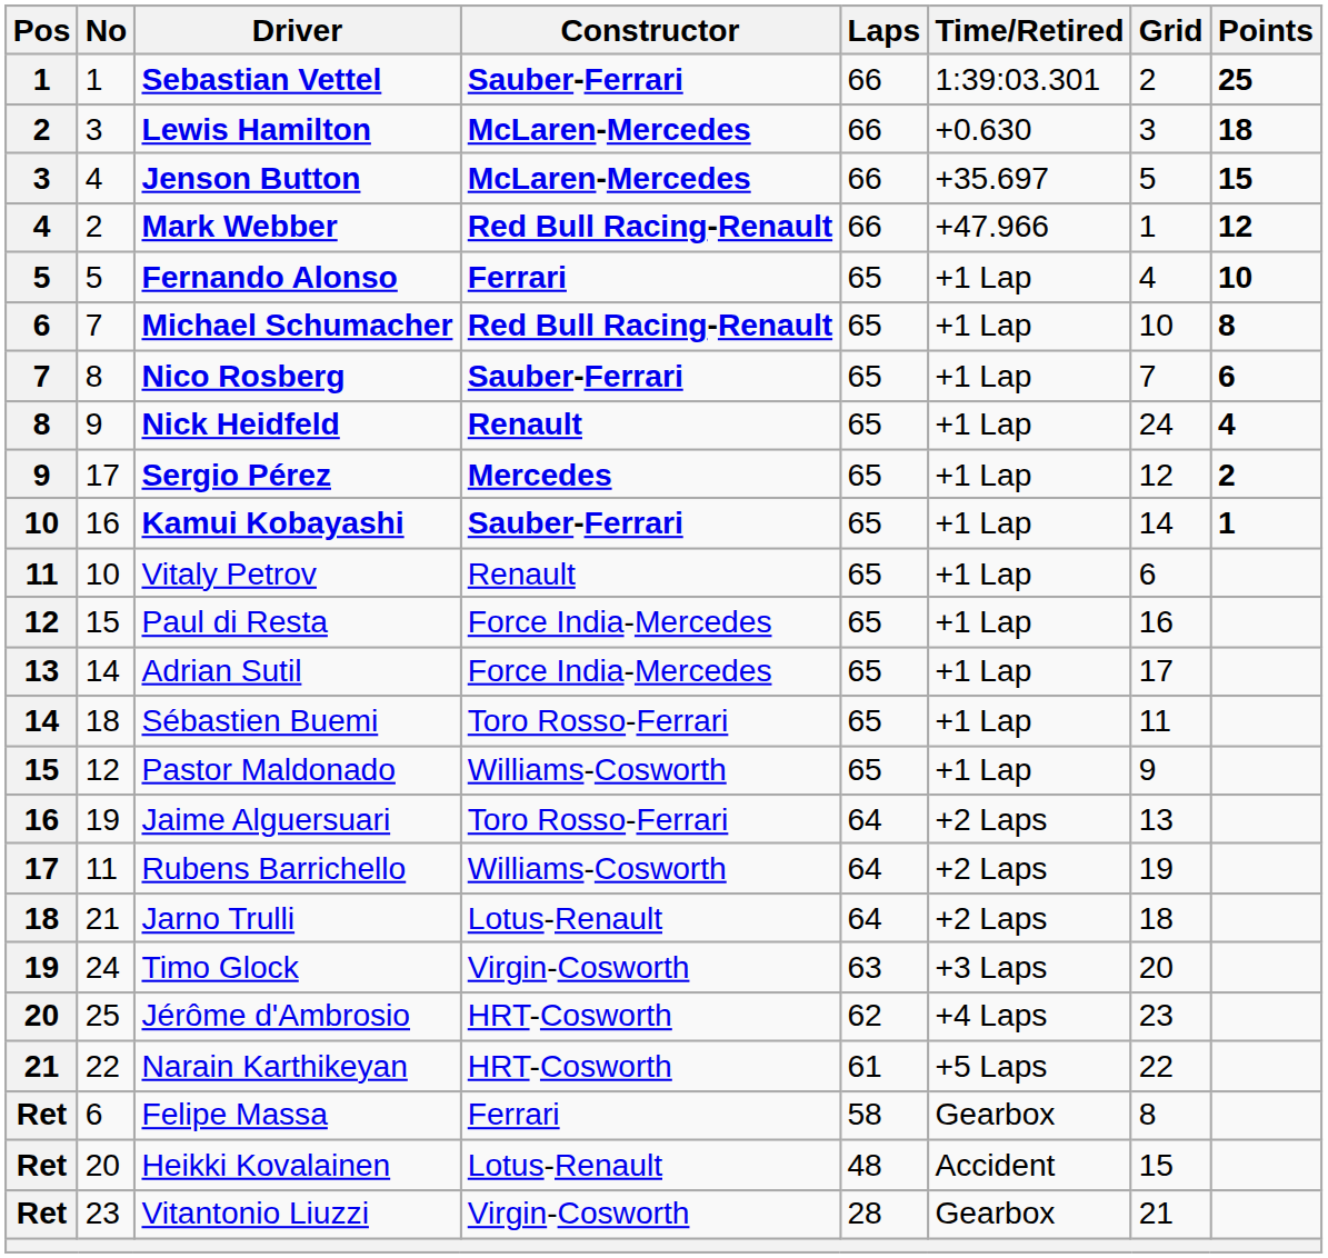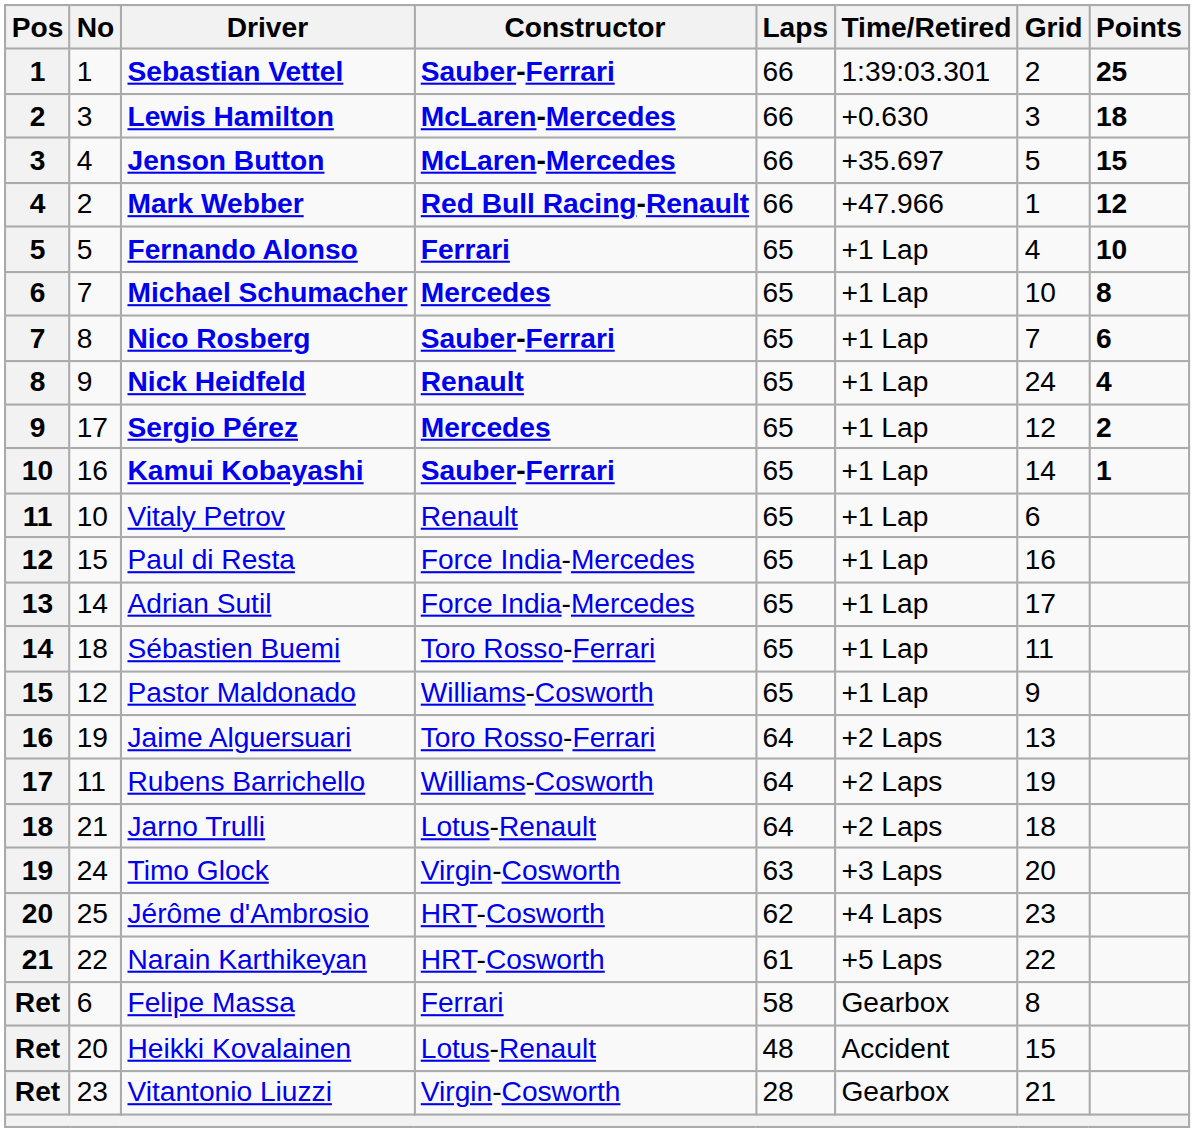 <table class="wikitable" style="font-size: 85%">
 <tr>
 <th>Pos</th>
 <th>No</th>
 <th>Driver</th>
 <th>Constructor</th>
 <th>Laps</th>
 <th>Time/Retired</th>
 <th>Grid</th>
 <th>Points</th>
 </tr>
 <tr>
 <th>1</th>
 <td>1</td>
 <td> <strong><a href='#'>Sebastian Vettel</a></strong></td>
 <td><strong><a href='#'>Sauber</a>-<a href='#'>Ferrari</a></strong></td>
 <td>66</td>
 <td>1:39:03.301</td>
 <td>2</td>
 <td><strong>25</strong></td>
 </tr>
 <tr>
 <th>2</th>
 <td>3</td>
 <td> <strong><a href='#'>Lewis Hamilton</a></strong></td>
 <td><strong><a href='#'>McLaren</a>-<a href='#'>Mercedes</a></strong></td>
 <td>66</td>
 <td>+0.630</td>
 <td>3</td>
 <td><strong>18</strong></td>
 </tr>
 <tr>
 <th>3</th>
 <td>4</td>
 <td> <strong><a href='#'>Jenson Button</a></strong></td>
 <td><strong><a href='#'>McLaren</a>-<a href='#'>Mercedes</a></strong></td>
 <td>66</td>
 <td>+35.697</td>
 <td>5</td>
 <td><strong>15</strong></td>
 </tr>
 <tr>
 <th>4</th>
 <td>2</td>
 <td> <strong><a href='#'>Mark Webber</a></strong></td>
 <td><strong><a href='#'>Red Bull Racing</a>-<a href='#'>Renault</a></strong></td>
 <td>66</td>
 <td>+47.966</td>
 <td>1</td>
 <td><strong>12</strong></td>
 </tr>
 <tr>
 <th>5</th>
 <td>5</td>
 <td> <strong><a href='#'>Fernando Alonso</a></strong></td>
 <td><strong><a href='#'>Ferrari</a></strong></td>
 <td>65</td>
 <td>+1 Lap</td>
 <td>4</td>
 <td><strong>10</strong></td>
 </tr>
 <tr>
 <th>6</th>
 <td>7</td>
 <td> <strong><a href='#'>Michael Schumacher</a></strong></td>
-<td><strong><a href='#'>Red Bull Racing</a>-<a href='#'>Renault</a></strong></td>
+<td><strong><a href='#'>Mercedes</a></strong></td>
 <td>65</td>
 <td>+1 Lap</td>
 <td>10</td>
 <td><strong>8</strong></td>
 </tr>
 <tr>
 <th>7</th>
 <td>8</td>
 <td> <strong><a href='#'>Nico Rosberg</a></strong></td>
 <td><strong><a href='#'>Sauber</a>-<a href='#'>Ferrari</a></strong></td>
 <td>65</td>
 <td>+1 Lap</td>
 <td>7</td>
 <td><strong>6</strong></td>
 </tr>
 <tr>
 <th>8</th>
 <td>9</td>
 <td> <strong><a href='#'>Nick Heidfeld</a></strong></td>
 <td><strong><a href='#'>Renault</a></strong></td>
 <td>65</td>
 <td>+1 Lap</td>
 <td>24</td>
 <td><strong>4</strong></td>
 </tr>
 <tr>
 <th>9</th>
 <td>17</td>
 <td> <strong><a href='#'>Sergio Pérez</a></strong></td>
 <td><strong><a href='#'>Mercedes</a></strong></td>
 <td>65</td>
 <td>+1 Lap</td>
 <td>12</td>
 <td><strong>2</strong></td>
 </tr>
 <tr>
 <th>10</th>
 <td>16</td>
 <td> <strong><a href='#'>Kamui Kobayashi</a></strong></td>
 <td><strong><a href='#'>Sauber</a>-<a href='#'>Ferrari</a></strong></td>
 <td>65</td>
 <td>+1 Lap</td>
 <td>14</td>
 <td><strong>1</strong></td>
 </tr>
 <tr>
 <th>11</th>
 <td>10</td>
 <td> <a href='#'>Vitaly Petrov</a></td>
 <td><a href='#'>Renault</a></td>
 <td>65</td>
 <td>+1 Lap</td>
 <td>6</td>
 <td></td>
 </tr>
 <tr>
 <th>12</th>
 <td>15</td>
 <td> <a href='#'>Paul di Resta</a></td>
 <td><a href='#'>Force India</a>-<a href='#'>Mercedes</a></td>
 <td>65</td>
 <td>+1 Lap</td>
 <td>16</td>
 <td></td>
 </tr>
 <tr>
 <th>13</th>
 <td>14</td>
 <td> <a href='#'>Adrian Sutil</a></td>
 <td><a href='#'>Force India</a>-<a href='#'>Mercedes</a></td>
 <td>65</td>
 <td>+1 Lap</td>
 <td>17</td>
 <td></td>
 </tr>
 <tr>
 <th>14</th>
 <td>18</td>
 <td> <a href='#'>Sébastien Buemi</a></td>
 <td><a href='#'>Toro Rosso</a>-<a href='#'>Ferrari</a></td>
 <td>65</td>
 <td>+1 Lap</td>
 <td>11</td>
 <td></td>
 </tr>
 <tr>
 <th>15</th>
 <td>12</td>
 <td> <a href='#'>Pastor Maldonado</a></td>
 <td><a href='#'>Williams</a>-<a href='#'>Cosworth</a></td>
 <td>65</td>
 <td>+1 Lap</td>
 <td>9</td>
 <td></td>
 </tr>
 <tr>
 <th>16</th>
 <td>19</td>
 <td> <a href='#'>Jaime Alguersuari</a></td>
 <td><a href='#'>Toro Rosso</a>-<a href='#'>Ferrari</a></td>
 <td>64</td>
 <td>+2 Laps</td>
 <td>13</td>
 <td></td>
 </tr>
 <tr>
 <th>17</th>
 <td>11</td>
 <td> <a href='#'>Rubens Barrichello</a></td>
 <td><a href='#'>Williams</a>-<a href='#'>Cosworth</a></td>
 <td>64</td>
 <td>+2 Laps</td>
 <td>19</td>
 <td></td>
 </tr>
 <tr>
 <th>18</th>
 <td>21</td>
 <td> <a href='#'>Jarno Trulli</a></td>
 <td><a href='#'>Lotus</a>-<a href='#'>Renault</a></td>
 <td>64</td>
 <td>+2 Laps</td>
 <td>18</td>
 <td></td>
 </tr>
 <tr>
 <th>19</th>
 <td>24</td>
 <td> <a href='#'>Timo Glock</a></td>
 <td><a href='#'>Virgin</a>-<a href='#'>Cosworth</a></td>
 <td>63</td>
 <td>+3 Laps</td>
 <td>20</td>
 <td></td>
 </tr>
 <tr>
 <th>20</th>
 <td>25</td>
 <td> <a href='#'>Jérôme d'Ambrosio</a></td>
 <td><a href='#'>HRT</a>-<a href='#'>Cosworth</a></td>
 <td>62</td>
 <td>+4 Laps</td>
 <td>23</td>
 <td></td>
 </tr>
 <tr>
 <th>21</th>
 <td>22</td>
 <td> <a href='#'>Narain Karthikeyan</a></td>
 <td><a href='#'>HRT</a>-<a href='#'>Cosworth</a></td>
 <td>61</td>
 <td>+5 Laps</td>
 <td>22</td>
 <td></td>
 </tr>
 <tr>
 <th>Ret</th>
 <td>6</td>
 <td> <a href='#'>Felipe Massa</a></td>
 <td><a href='#'>Ferrari</a></td>
 <td>58</td>
 <td>Gearbox</td>
 <td>8</td>
 <td></td>
 </tr>
 <tr>
 <th>Ret</th>
 <td>20</td>
 <td> <a href='#'>Heikki Kovalainen</a></td>
 <td><a href='#'>Lotus</a>-<a href='#'>Renault</a></td>
 <td>48</td>
 <td>Accident</td>
 <td>15</td>
 <td></td>
 </tr>
 <tr>
 <th>Ret</th>
 <td>23</td>
 <td> <a href='#'>Vitantonio Liuzzi</a></td>
 <td><a href='#'>Virgin</a>-<a href='#'>Cosworth</a></td>
 <td>28</td>
 <td>Gearbox</td>
 <td>21</td>
 <td></td>
 </tr>
 <tr>
 <th colspan="8"></th>
 </tr>
 </table>
